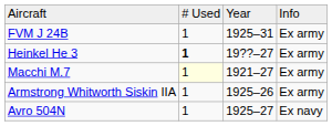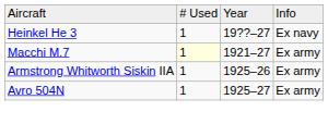 <table class="wikitable sortable">
 <tr style="background:#efefef;">
 <td>Aircraft</td>
 <td># Used</td>
 <td>Year</td>
 <td>Info</td>
 </tr>
 <tr>
-<td><a href='#'>FVM J 24B</a></td>
+<td><a href='#'>Heinkel He 3</a></td>
 <td>1</td>
-<td>1925–31</td>
-<td>Ex army</td>
-</tr>
-<tr>
-<td><a href='#'>Heinkel He 3</a></td>
-<td><strong>1</strong></td>
 <td>19??–27</td>
-<td>Ex army</td>
+<td>Ex navy</td>
 </tr>
 <tr>
 <td><a href='#'>Macchi M.7</a></td>
 <td style="background: lightyellow;">1</td>
 <td>1921–27</td>
 <td>Ex army</td>
 </tr>
 <tr>
 <td><a href='#'>Armstrong Whitworth Siskin</a> IIA</td>
 <td>1</td>
 <td>1925–26</td>
 <td>Ex army</td>
 </tr>
 <tr>
 <td><a href='#'>Avro 504N</a></td>
 <td>1</td>
 <td>1925–27</td>
-<td>Ex navy</td>
+<td>Ex army</td>
 </tr>
 </table>
